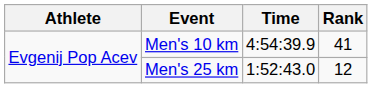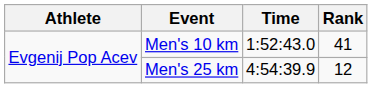 <table class="wikitable" style="font-size:90%;">
 <tr>
 <th>Athlete</th>
 <th>Event</th>
 <th>Time</th>
 <th>Rank</th>
 </tr>
 <tr align=center>
 <td align=left rowspan=2><a href='#'>Evgenij Pop Acev</a></td>
 <td align=left><a href='#'>Men's 10 km</a></td>
-<td>4:54:39.9</td>
+<td>1:52:43.0</td>
 <td>41</td>
 </tr>
 <tr align=center>
 <td align=left><a href='#'>Men's 25 km</a></td>
-<td>1:52:43.0</td>
+<td>4:54:39.9</td>
 <td>12</td>
 </tr>
 </table>
